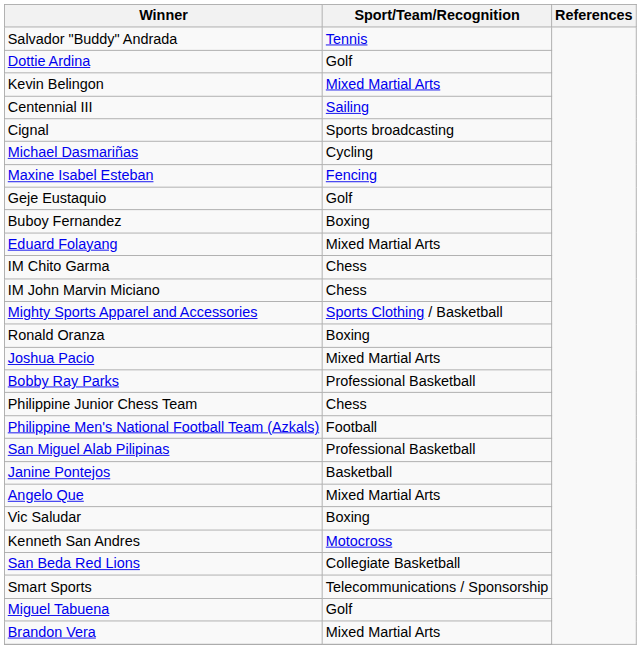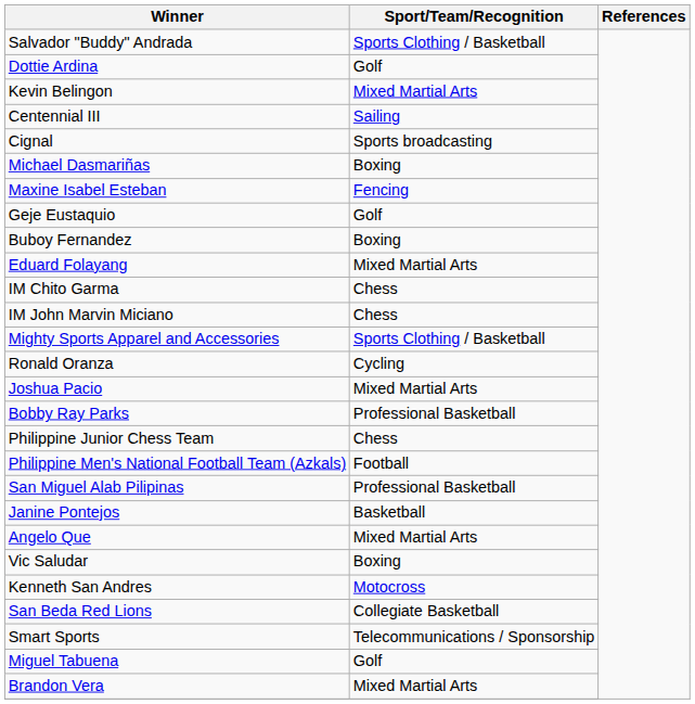 <table class="wikitable">
 <tr>
 <th>Winner</th>
 <th>Sport/Team/Recognition</th>
 <th>References</th>
 </tr>
 <tr>
 <td>Salvador "Buddy" Andrada</td>
-<td><a href='#'>Tennis</a> <br> </td>
+<td><a href='#'>Sports Clothing</a> / Basketball <br> </td>
 <td rowspan=30></td>
 </tr>
 <tr>
 <td><a href='#'>Dottie Ardina</a></td>
 <td>Golf <br> </td>
 </tr>
 <tr>
 <td>Kevin Belingon</td>
 <td><a href='#'>Mixed Martial Arts</a> <br> </td>
 </tr>
 <tr>
 <td>Centennial III</td>
 <td><a href='#'>Sailing</a> <br> </td>
 </tr>
 <tr>
 <td>Cignal</td>
 <td>Sports broadcasting</td>
 </tr>
 <tr>
 <td><a href='#'>Michael Dasmariñas</a></td>
-<td>Cycling <br> </td>
+<td>Boxing  <br> </td>
 </tr>
 <tr>
 <td><a href='#'>Maxine Isabel Esteban</a></td>
 <td><a href='#'>Fencing</a>  <br> </td>
 </tr>
 <tr>
 <td>Geje Eustaquio</td>
 <td>Golf <br> </td>
 </tr>
 <tr>
 <td>Buboy Fernandez</td>
 <td>Boxing <br> </td>
 </tr>
 <tr>
 <td><a href='#'>Eduard Folayang</a></td>
 <td>Mixed Martial Arts <br> </td>
 </tr>
 <tr>
 <td>IM Chito Garma</td>
 <td>Chess <br> </td>
 </tr>
 <tr>
 <td>IM John Marvin Miciano</td>
 <td>Chess <br> </td>
 </tr>
 <tr>
 <td><a href='#'>Mighty Sports Apparel and Accessories</a></td>
 <td><a href='#'>Sports Clothing</a> / Basketball <br> </td>
 </tr>
 <tr>
 <td>Ronald Oranza</td>
-<td>Boxing  <br> </td>
+<td>Cycling <br> </td>
 </tr>
 <tr>
 <td><a href='#'>Joshua Pacio</a></td>
 <td>Mixed Martial Arts <br> </td>
 </tr>
 <tr>
 <td><a href='#'>Bobby Ray Parks</a></td>
 <td>Professional Basketball <br> </td>
 </tr>
 <tr>
 <td>Philippine Junior Chess Team</td>
 <td>Chess <br> </td>
 </tr>
 <tr>
 <td><a href='#'>Philippine Men's National Football Team (Azkals)</a></td>
 <td>Football <br> </td>
 </tr>
 <tr>
 <td><a href='#'>San Miguel Alab Pilipinas</a></td>
 <td>Professional Basketball <br> </td>
 </tr>
 <tr>
 <td><a href='#'>Janine Pontejos</a></td>
 <td>Basketball <br> </td>
 </tr>
 <tr>
 <td><a href='#'>Angelo Que</a></td>
 <td>Mixed Martial Arts <br> </td>
 </tr>
 <tr>
 <td>Vic Saludar</td>
 <td>Boxing <br> </td>
 </tr>
 <tr>
 <td>Kenneth San Andres</td>
 <td><a href='#'>Motocross</a> <br> </td>
 </tr>
 <tr>
 <td><a href='#'>San Beda Red Lions</a></td>
 <td>Collegiate Basketball <br> </td>
 </tr>
 <tr>
 <td>Smart Sports</td>
 <td>Telecommunications / Sponsorship</td>
 </tr>
 <tr>
 <td><a href='#'>Miguel Tabuena</a></td>
 <td>Golf <br> </td>
 </tr>
 <tr>
 <td><a href='#'>Brandon Vera</a></td>
 <td>Mixed Martial Arts <br> </td>
 </tr>
 <tr>
 </tr>
 </table>
